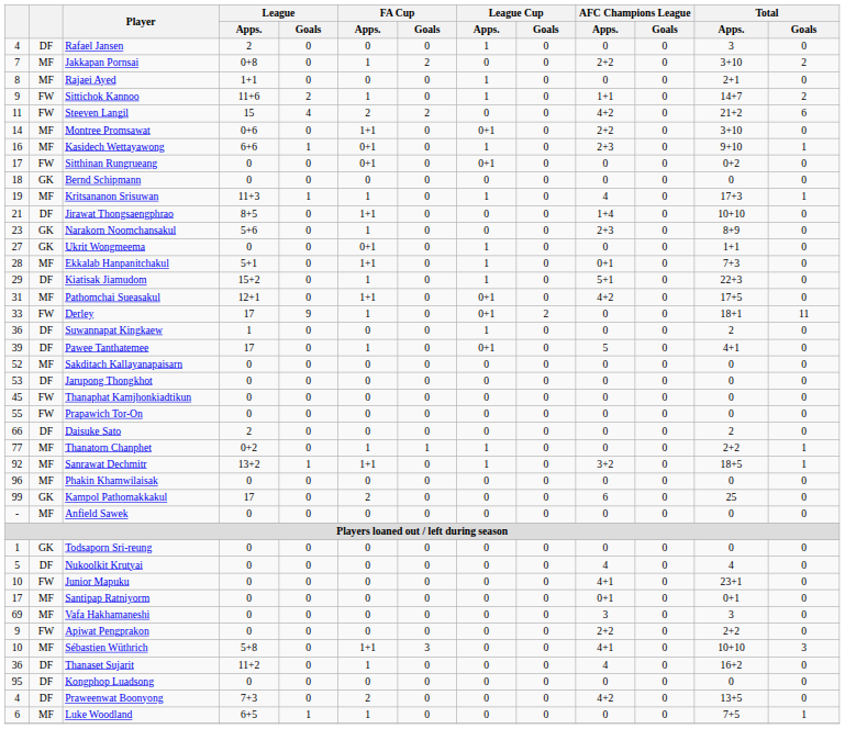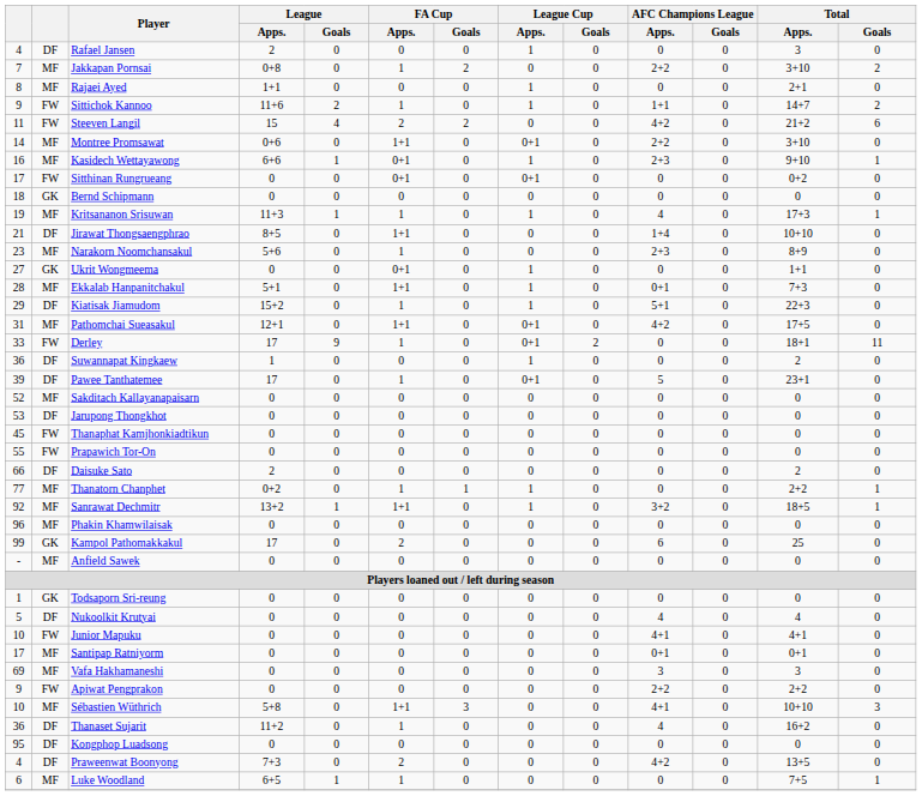 <table class="wikitable" style="text-align:center; font-size:100%; width:80%;">
 <tr>
 <th rowspan=2></th>
 <th rowspan=2></th>
 <th rowspan=2 width="230">Player</th>
 <th colspan=2 width="105">League</th>
 <th colspan=2 width="105">FA Cup</th>
 <th colspan=2 width="105">League Cup</th>
 <th colspan=2 width="105">AFC Champions League</th>
 <th colspan=2 width="130">Total</th>
 </tr>
 <tr>
 <th>Apps.</th>
 <th> Goals</th>
 <th>Apps.</th>
 <th> Goals</th>
 <th>Apps.</th>
 <th> Goals</th>
 <th>Apps.</th>
 <th> Goals</th>
 <th>Apps.</th>
 <th> Goals</th>
 </tr>
 <tr>
 <td>4</td>
 <td>DF</td>
 <td align="left"> <a href='#'>Rafael Jansen</a></td>
 <td>2</td>
 <td>0</td>
 <td>0</td>
 <td>0</td>
 <td>1</td>
 <td>0</td>
 <td>0</td>
 <td>0</td>
 <td>3</td>
 <td>0</td>
 </tr>
 <tr>
 <td>7</td>
 <td>MF</td>
 <td align="left"> <a href='#'>Jakkapan Pornsai</a></td>
 <td>0+8</td>
 <td>0</td>
 <td>1</td>
 <td>2</td>
 <td>0</td>
 <td>0</td>
 <td>2+2</td>
 <td>0</td>
 <td>3+10</td>
 <td>2</td>
 </tr>
 <tr>
 <td>8</td>
 <td>MF</td>
 <td align="left"> <a href='#'>Rajaei Ayed</a></td>
 <td>1+1</td>
 <td>0</td>
 <td>0</td>
 <td>0</td>
 <td>1</td>
 <td>0</td>
 <td>0</td>
 <td>0</td>
 <td>2+1</td>
 <td>0</td>
 </tr>
 <tr>
 <td>9</td>
 <td>FW</td>
 <td align="left"> <a href='#'>Sittichok Kannoo</a></td>
 <td>11+6</td>
 <td>2</td>
 <td>1</td>
 <td>0</td>
 <td>1</td>
 <td>0</td>
 <td>1+1</td>
 <td>0</td>
 <td>14+7</td>
 <td>2</td>
 </tr>
 <tr>
 <td>11</td>
 <td>FW</td>
 <td align="left"> <a href='#'>Steeven Langil</a></td>
 <td>15</td>
 <td>4</td>
 <td>2</td>
 <td>2</td>
 <td>0</td>
 <td>0</td>
 <td>4+2</td>
 <td>0</td>
 <td>21+2</td>
 <td>6</td>
 </tr>
 <tr>
 <td>14</td>
 <td>MF</td>
 <td align="left"> <a href='#'>Montree Promsawat</a></td>
 <td>0+6</td>
 <td>0</td>
 <td>1+1</td>
 <td>0</td>
 <td>0+1</td>
 <td>0</td>
 <td>2+2</td>
 <td>0</td>
 <td>3+10</td>
 <td>0</td>
 </tr>
 <tr>
 <td>16</td>
 <td>MF</td>
 <td align="left"> <a href='#'>Kasidech Wettayawong</a></td>
 <td>6+6</td>
 <td>1</td>
 <td>0+1</td>
 <td>0</td>
 <td>1</td>
 <td>0</td>
 <td>2+3</td>
 <td>0</td>
 <td>9+10</td>
 <td>1</td>
 </tr>
 <tr>
 <td>17</td>
 <td>FW</td>
 <td align="left"> <a href='#'>Sitthinan Rungrueang</a></td>
 <td>0</td>
 <td>0</td>
 <td>0+1</td>
 <td>0</td>
 <td>0+1</td>
 <td>0</td>
 <td>0</td>
 <td>0</td>
 <td>0+2</td>
 <td>0</td>
 </tr>
 <tr>
 <td>18</td>
 <td>GK</td>
 <td align="left"> <a href='#'>Bernd Schipmann</a></td>
 <td>0</td>
 <td>0</td>
 <td>0</td>
 <td>0</td>
 <td>0</td>
 <td>0</td>
 <td>0</td>
 <td>0</td>
 <td>0</td>
 <td>0</td>
 </tr>
 <tr>
 <td>19</td>
 <td>MF</td>
 <td align="left"> <a href='#'>Kritsananon Srisuwan</a></td>
 <td>11+3</td>
 <td>1</td>
 <td>1</td>
 <td>0</td>
 <td>1</td>
 <td>0</td>
 <td>4</td>
 <td>0</td>
 <td>17+3</td>
 <td>1</td>
 </tr>
 <tr>
 <td>21</td>
 <td>DF</td>
 <td align="left"> <a href='#'>Jirawat Thongsaengphrao</a></td>
 <td>8+5</td>
 <td>0</td>
 <td>1+1</td>
 <td>0</td>
 <td>0</td>
 <td>0</td>
 <td>1+4</td>
 <td>0</td>
 <td>10+10</td>
 <td>0</td>
 </tr>
 <tr>
 <td>23</td>
-<td>GK</td>
+<td>MF</td>
 <td align="left"> <a href='#'>Narakorn Noomchansakul</a></td>
 <td>5+6</td>
 <td>0</td>
 <td>1</td>
 <td>0</td>
 <td>0</td>
 <td>0</td>
 <td>2+3</td>
 <td>0</td>
 <td>8+9</td>
 <td>0</td>
 </tr>
 <tr>
 <td>27</td>
 <td>GK</td>
 <td align="left"> <a href='#'>Ukrit Wongmeema</a></td>
 <td>0</td>
 <td>0</td>
 <td>0+1</td>
 <td>0</td>
 <td>1</td>
 <td>0</td>
 <td>0</td>
 <td>0</td>
 <td>1+1</td>
 <td>0</td>
 </tr>
 <tr>
 <td>28</td>
 <td>MF</td>
 <td align="left"> <a href='#'>Ekkalab Hanpanitchakul</a></td>
 <td>5+1</td>
 <td>0</td>
 <td>1+1</td>
 <td>0</td>
 <td>1</td>
 <td>0</td>
 <td>0+1</td>
 <td>0</td>
 <td>7+3</td>
 <td>0</td>
 </tr>
 <tr>
 <td>29</td>
 <td>DF</td>
 <td align="left"> <a href='#'>Kiatisak Jiamudom</a></td>
 <td>15+2</td>
 <td>0</td>
 <td>1</td>
 <td>0</td>
 <td>1</td>
 <td>0</td>
 <td>5+1</td>
 <td>0</td>
 <td>22+3</td>
 <td>0</td>
 </tr>
 <tr>
 <td>31</td>
 <td>MF</td>
 <td align="left"> <a href='#'>Pathomchai Sueasakul</a></td>
 <td>12+1</td>
 <td>0</td>
 <td>1+1</td>
 <td>0</td>
 <td>0+1</td>
 <td>0</td>
 <td>4+2</td>
 <td>0</td>
 <td>17+5</td>
 <td>0</td>
 </tr>
 <tr>
 <td>33</td>
 <td>FW</td>
 <td align="left"> <a href='#'>Derley</a></td>
 <td>17</td>
 <td>9</td>
 <td>1</td>
 <td>0</td>
 <td>0+1</td>
 <td>2</td>
 <td>0</td>
 <td>0</td>
 <td>18+1</td>
 <td>11</td>
 </tr>
 <tr>
 <td>36</td>
 <td>DF</td>
 <td align="left"> <a href='#'>Suwannapat Kingkaew</a></td>
 <td>1</td>
 <td>0</td>
 <td>0</td>
 <td>0</td>
 <td>1</td>
 <td>0</td>
 <td>0</td>
 <td>0</td>
 <td>2</td>
 <td>0</td>
 </tr>
 <tr>
 <td>39</td>
 <td>DF</td>
 <td align="left"> <a href='#'>Pawee Tanthatemee</a></td>
 <td>17</td>
 <td>0</td>
 <td>1</td>
 <td>0</td>
 <td>0+1</td>
 <td>0</td>
 <td>5</td>
 <td>0</td>
-<td>4+1</td>
+<td>23+1</td>
 <td>0</td>
 </tr>
 <tr>
 <td>52</td>
 <td>MF</td>
 <td align="left"> <a href='#'>Sakditach Kallayanapaisarn</a></td>
 <td>0</td>
 <td>0</td>
 <td>0</td>
 <td>0</td>
 <td>0</td>
 <td>0</td>
 <td>0</td>
 <td>0</td>
 <td>0</td>
 <td>0</td>
 </tr>
 <tr>
 <td>53</td>
 <td>DF</td>
 <td align="left"> <a href='#'>Jarupong Thongkhot</a></td>
 <td>0</td>
 <td>0</td>
 <td>0</td>
 <td>0</td>
 <td>0</td>
 <td>0</td>
 <td>0</td>
 <td>0</td>
 <td>0</td>
 <td>0</td>
 </tr>
 <tr>
 <td>45</td>
 <td>FW</td>
 <td align="left"> <a href='#'>Thanaphat Kamjhonkiadtikun</a></td>
 <td>0</td>
 <td>0</td>
 <td>0</td>
 <td>0</td>
 <td>0</td>
 <td>0</td>
 <td>0</td>
 <td>0</td>
 <td>0</td>
 <td>0</td>
 </tr>
 <tr>
 <td>55</td>
 <td>FW</td>
 <td align="left"> <a href='#'>Prapawich Tor-On</a></td>
 <td>0</td>
 <td>0</td>
 <td>0</td>
 <td>0</td>
 <td>0</td>
 <td>0</td>
 <td>0</td>
 <td>0</td>
 <td>0</td>
 <td>0</td>
 </tr>
 <tr>
 <td>66</td>
 <td>DF</td>
 <td align="left"> <a href='#'>Daisuke Sato</a></td>
 <td>2</td>
 <td>0</td>
 <td>0</td>
 <td>0</td>
 <td>0</td>
 <td>0</td>
 <td>0</td>
 <td>0</td>
 <td>2</td>
 <td>0</td>
 </tr>
 <tr>
 <td>77</td>
 <td>MF</td>
 <td align="left"> <a href='#'>Thanatorn Chanphet</a></td>
 <td>0+2</td>
 <td>0</td>
 <td>1</td>
 <td>1</td>
 <td>1</td>
 <td>0</td>
 <td>0</td>
 <td>0</td>
 <td>2+2</td>
 <td>1</td>
 </tr>
 <tr>
 <td>92</td>
 <td>MF</td>
 <td align="left"> <a href='#'>Sanrawat Dechmitr</a></td>
 <td>13+2</td>
 <td>1</td>
 <td>1+1</td>
 <td>0</td>
 <td>1</td>
 <td>0</td>
 <td>3+2</td>
 <td>0</td>
 <td>18+5</td>
 <td>1</td>
 </tr>
 <tr>
 <td>96</td>
 <td>MF</td>
 <td align="left"> <a href='#'>Phakin Khamwilaisak</a></td>
 <td>0</td>
 <td>0</td>
 <td>0</td>
 <td>0</td>
 <td>0</td>
 <td>0</td>
 <td>0</td>
 <td>0</td>
 <td>0</td>
 <td>0</td>
 </tr>
 <tr>
 <td>99</td>
 <td>GK</td>
 <td align="left"> <a href='#'>Kampol Pathomakkakul</a></td>
 <td>17</td>
 <td>0</td>
 <td>2</td>
 <td>0</td>
 <td>0</td>
 <td>0</td>
 <td>6</td>
 <td>0</td>
 <td>25</td>
 <td>0</td>
 </tr>
 <tr>
 <td>-</td>
 <td>MF</td>
 <td align="left"> <a href='#'>Anfield Sawek</a></td>
 <td>0</td>
 <td>0</td>
 <td>0</td>
 <td>0</td>
 <td>0</td>
 <td>0</td>
 <td>0</td>
 <td>0</td>
 <td>0</td>
 <td>0</td>
 </tr>
 <tr>
 <th colspan="15" style="background:#dcdcdc; text-align:center;">Players loaned out / left during season</th>
 </tr>
 <tr>
 <td>1</td>
 <td>GK</td>
 <td align="left"> <a href='#'>Todsaporn Sri-reung</a></td>
 <td>0</td>
 <td>0</td>
 <td>0</td>
 <td>0</td>
 <td>0</td>
 <td>0</td>
 <td>0</td>
 <td>0</td>
 <td>0</td>
 <td>0</td>
 </tr>
 <tr>
 <td>5</td>
 <td>DF</td>
 <td align="left"> <a href='#'>Nukoolkit Krutyai</a></td>
 <td>0</td>
 <td>0</td>
 <td>0</td>
 <td>0</td>
 <td>0</td>
 <td>0</td>
 <td>4</td>
 <td>0</td>
 <td>4</td>
 <td>0</td>
 </tr>
 <tr>
 <td>10</td>
 <td>FW</td>
 <td align="left"> <a href='#'>Junior Mapuku</a></td>
 <td>0</td>
 <td>0</td>
 <td>0</td>
 <td>0</td>
 <td>0</td>
 <td>0</td>
 <td>4+1</td>
 <td>0</td>
-<td>23+1</td>
+<td>4+1</td>
 <td>0</td>
 </tr>
 <tr>
 <td>17</td>
 <td>MF</td>
 <td align="left"> <a href='#'>Santipap Ratniyorm</a></td>
 <td>0</td>
 <td>0</td>
 <td>0</td>
 <td>0</td>
 <td>0</td>
 <td>0</td>
 <td>0+1</td>
 <td>0</td>
 <td>0+1</td>
 <td>0</td>
 </tr>
 <tr>
 <td>69</td>
 <td>MF</td>
 <td align="left"> <a href='#'>Vafa Hakhamaneshi</a></td>
 <td>0</td>
 <td>0</td>
 <td>0</td>
 <td>0</td>
 <td>0</td>
 <td>0</td>
 <td>3</td>
 <td>0</td>
 <td>3</td>
 <td>0</td>
 </tr>
 <tr>
 <td>9</td>
 <td>FW</td>
 <td align="left"> <a href='#'>Apiwat Pengprakon</a></td>
 <td>0</td>
 <td>0</td>
 <td>0</td>
 <td>0</td>
 <td>0</td>
 <td>0</td>
 <td>2+2</td>
 <td>0</td>
 <td>2+2</td>
 <td>0</td>
 </tr>
 <tr>
 <td>10</td>
 <td>MF</td>
 <td align="left"> <a href='#'>Sébastien Wüthrich</a></td>
 <td>5+8</td>
 <td>0</td>
 <td>1+1</td>
 <td>3</td>
 <td>0</td>
 <td>0</td>
 <td>4+1</td>
 <td>0</td>
 <td>10+10</td>
 <td>3</td>
 </tr>
 <tr>
 <td>36</td>
 <td>DF</td>
 <td align="left"> <a href='#'>Thanaset Sujarit</a></td>
 <td>11+2</td>
 <td>0</td>
 <td>1</td>
 <td>0</td>
 <td>0</td>
 <td>0</td>
 <td>4</td>
 <td>0</td>
 <td>16+2</td>
 <td>0</td>
 </tr>
 <tr>
 <td>95</td>
 <td>DF</td>
 <td align="left"> <a href='#'>Kongphop Luadsong</a></td>
 <td>0</td>
 <td>0</td>
 <td>0</td>
 <td>0</td>
 <td>0</td>
 <td>0</td>
 <td>0</td>
 <td>0</td>
 <td>0</td>
 <td>0</td>
 </tr>
 <tr>
 <td>4</td>
 <td>DF</td>
 <td align="left"> <a href='#'>Praweenwat Boonyong</a></td>
 <td>7+3</td>
 <td>0</td>
 <td>2</td>
 <td>0</td>
 <td>0</td>
 <td>0</td>
 <td>4+2</td>
 <td>0</td>
 <td>13+5</td>
 <td>0</td>
 </tr>
 <tr>
 <td>6</td>
 <td>MF</td>
 <td align="left"> <a href='#'>Luke Woodland</a></td>
 <td>6+5</td>
 <td>1</td>
 <td>1</td>
 <td>0</td>
 <td>0</td>
 <td>0</td>
 <td>0</td>
 <td>0</td>
 <td>7+5</td>
 <td>1</td>
 </tr>
 <tr>
 </tr>
 </table>
